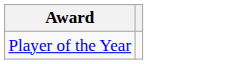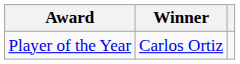 <table class="wikitable">
 <tr>
 <th>Award</th>
+<th>Winner</th>
 <th></th>
 </tr>
 <tr>
 <td><a href='#'>Player of the Year</a></td>
+<td> <a href='#'>Carlos Ortiz</a></td>
 <td></td>
 </tr>
 </table>
